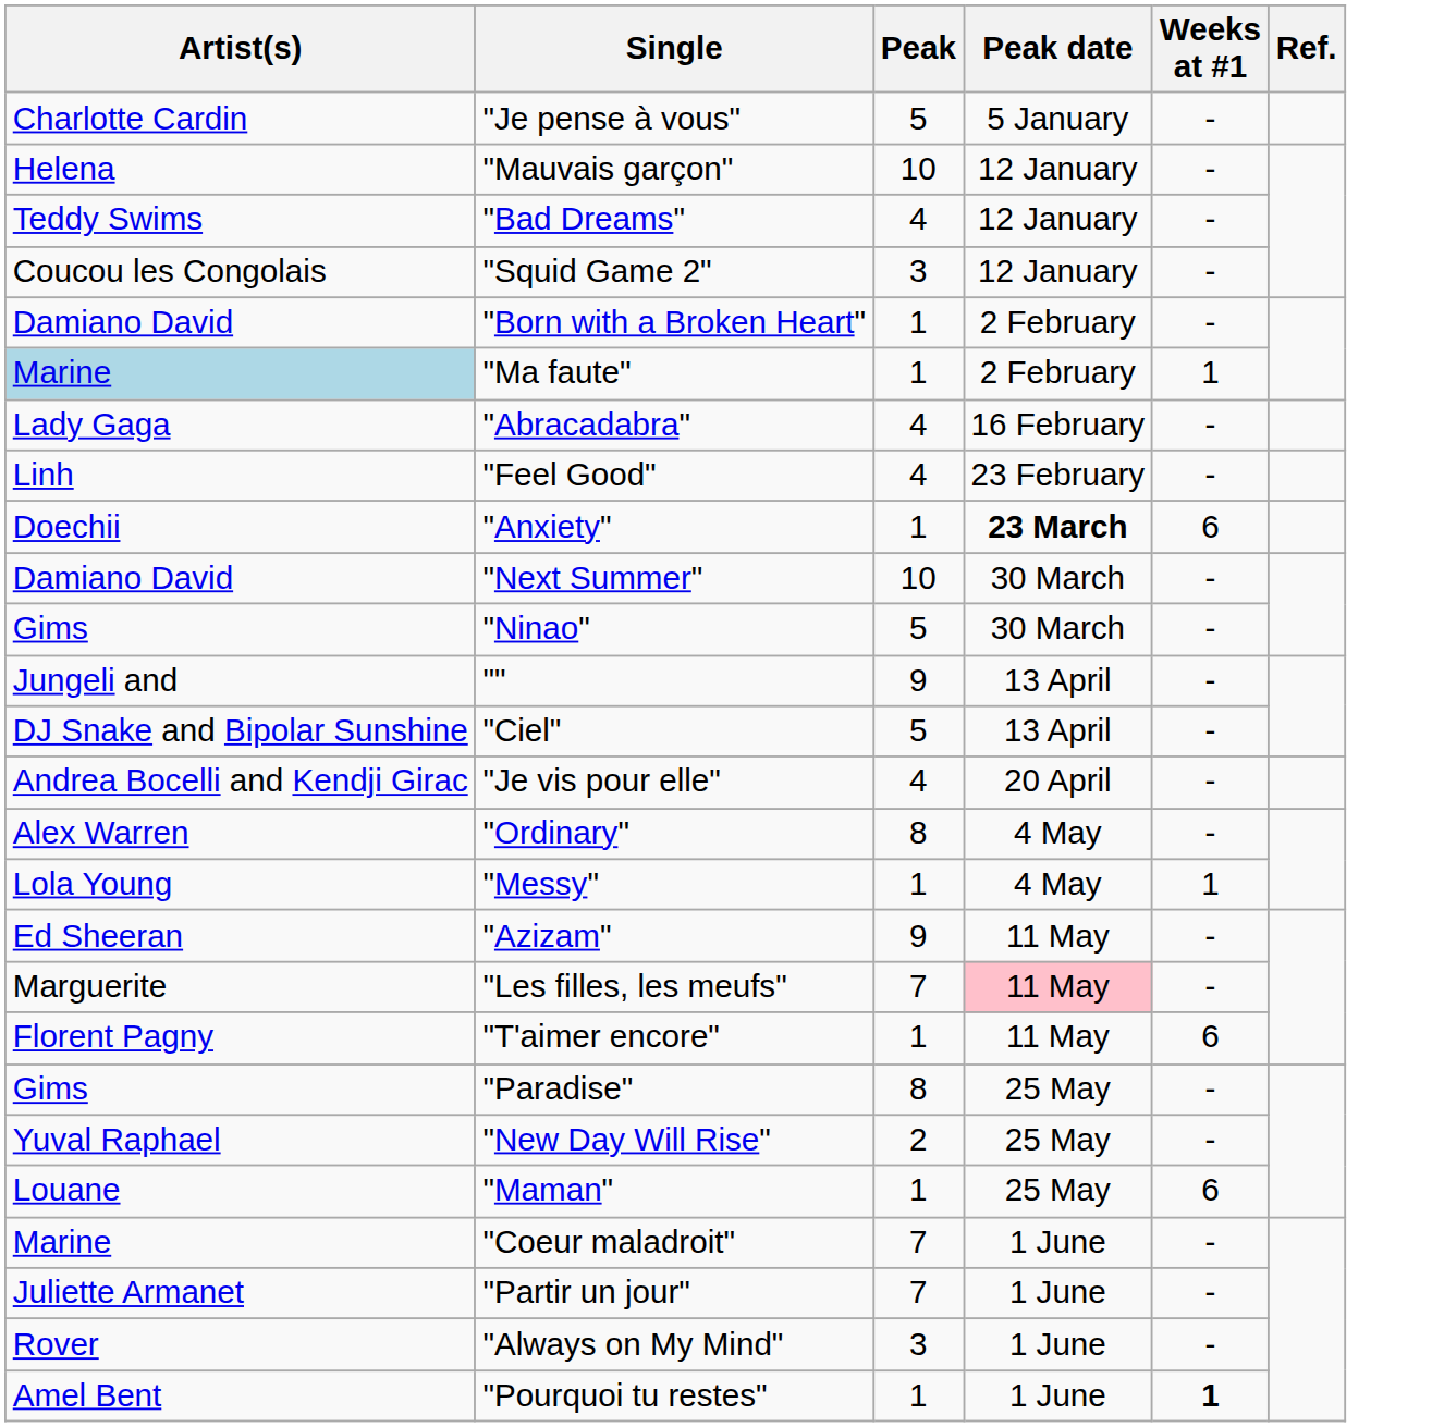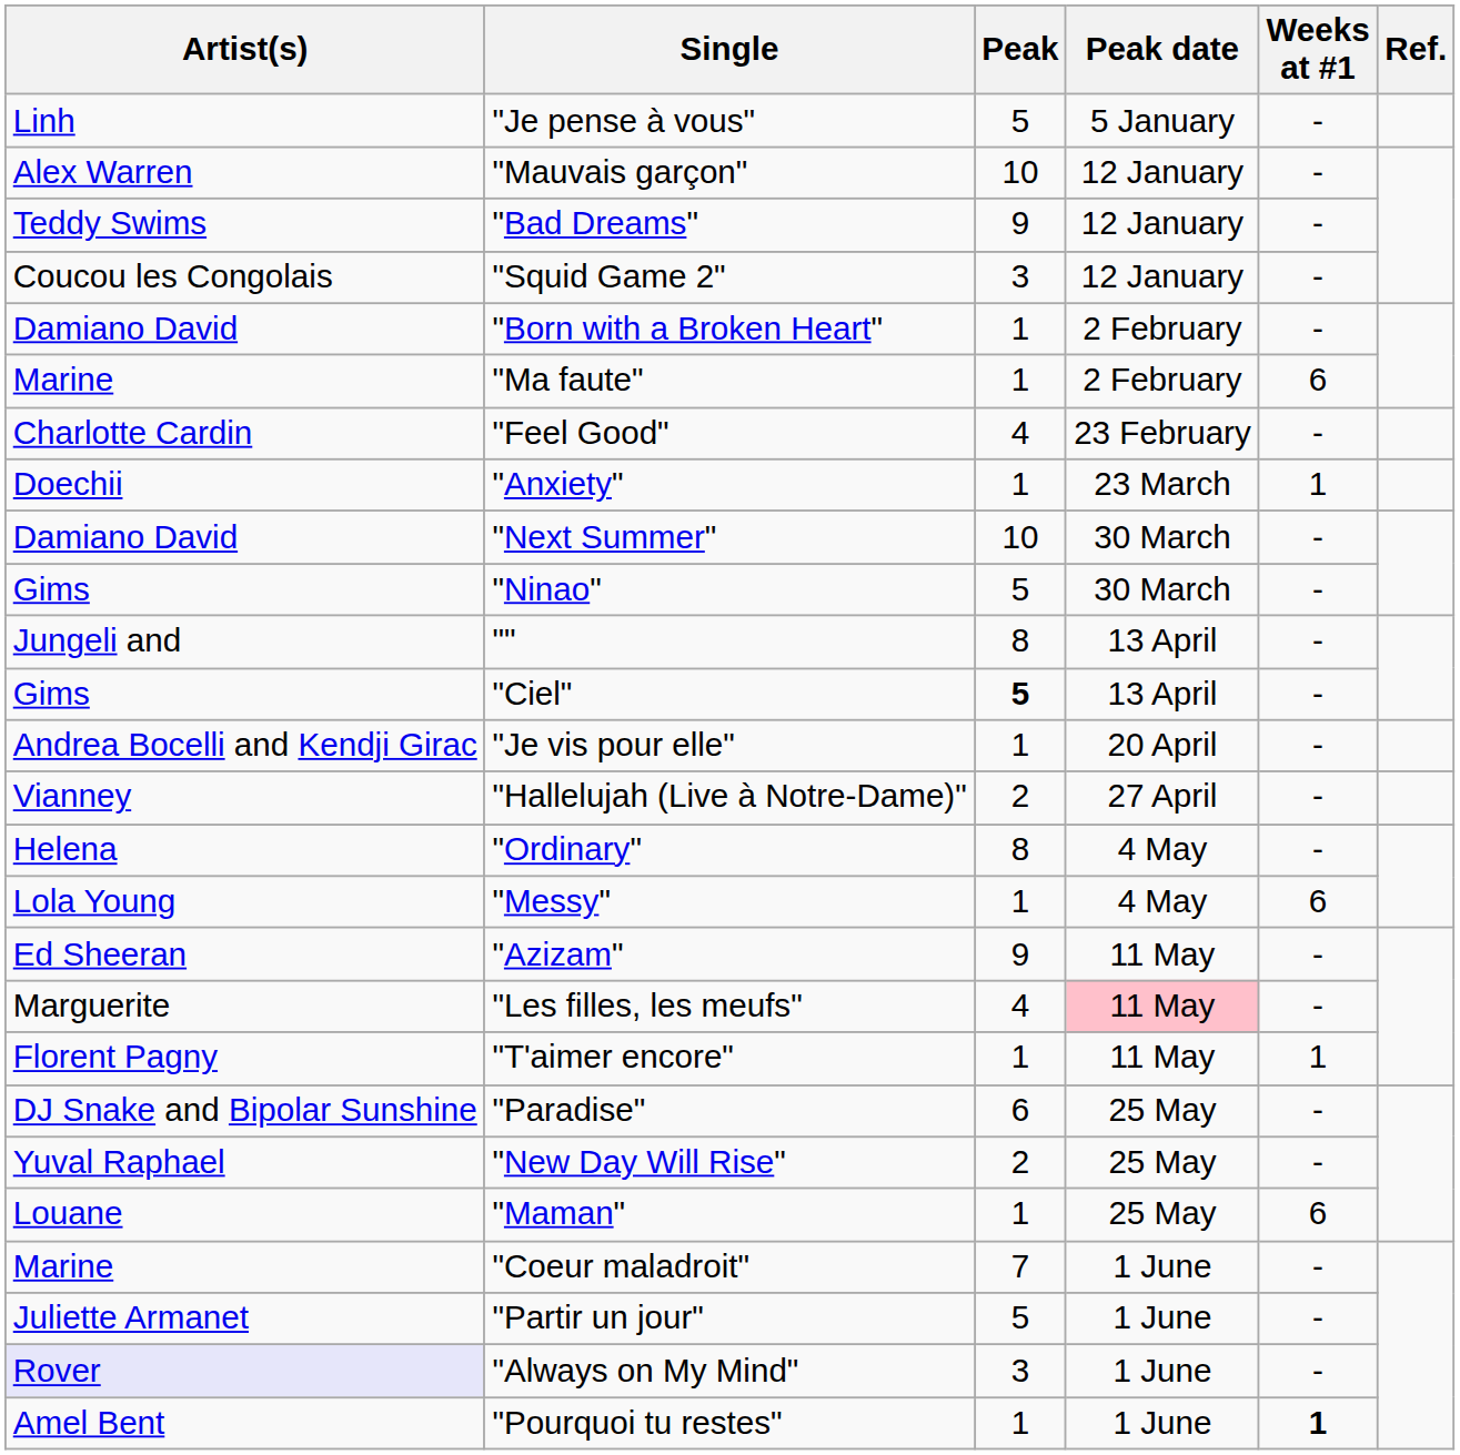 <table class="wikitable sortable">
 <tr>
 <th>Artist(s)</th>
 <th>Single</th>
 <th>Peak</th>
 <th>Peak date</th>
 <th>Weeks<br>at #1</th>
 <th>Ref.</th>
 </tr>
 <tr>
-<td><a href='#'>Charlotte Cardin</a></td>
+<td><a href='#'>Linh</a></td>
 <td>"Je pense à vous"</td>
 <td style="text-align: center;">5</td>
 <td style="text-align: center;">5 January</td>
 <td style="text-align: center;">-</td>
 <td style="text-align: center;"></td>
 </tr>
 <tr>
-<td><a href='#'>Helena</a></td>
+<td><a href='#'>Alex Warren</a></td>
 <td>"Mauvais garçon"</td>
 <td style="text-align: center;">10</td>
 <td style="text-align: center;">12 January</td>
 <td style="text-align: center;">-</td>
 <td style="text-align: center;" rowspan="3"></td>
 </tr>
 <tr>
 <td><a href='#'>Teddy Swims</a></td>
 <td>"<a href='#'>Bad Dreams</a>"</td>
-<td style="text-align: center;">4</td>
+<td style="text-align: center;">9</td>
 <td style="text-align: center;">12 January</td>
 <td style="text-align: center;">-</td>
 </tr>
 <tr>
 <td>Coucou les Congolais</td>
 <td>"Squid Game 2"</td>
 <td style="text-align: center;">3</td>
 <td style="text-align: center;">12 January</td>
 <td style="text-align: center;">-</td>
 </tr>
 <tr>
 <td><a href='#'>Damiano David</a></td>
 <td>"<a href='#'>Born with a Broken Heart</a>"</td>
 <td style="text-align: center;">1</td>
 <td style="text-align: center;">2 February</td>
 <td style="text-align: center;">-</td>
 <td style="text-align: center;" rowspan="2"></td>
 </tr>
 <tr>
-<td style="background: lightblue;"><a href='#'>Marine</a></td>
+<td><a href='#'>Marine</a></td>
 <td>"Ma faute"</td>
 <td style="text-align: center;">1</td>
 <td style="text-align: center;">2 February</td>
-<td style="text-align: center;">1</td>
+<td style="text-align: center;">6</td>
 </tr>
 <tr>
-<td><a href='#'>Lady Gaga</a></td>
-<td>"<a href='#'>Abracadabra</a>"</td>
-<td style="text-align: center;">4</td>
-<td style="text-align: center;">16 February</td>
-<td style="text-align: center;">-</td>
-<td style="text-align: center;"></td>
-</tr>
-<tr>
-<td><a href='#'>Linh</a></td>
+<td><a href='#'>Charlotte Cardin</a></td>
 <td>"Feel Good"</td>
 <td style="text-align: center;">4</td>
 <td style="text-align: center;">23 February</td>
 <td style="text-align: center;">-</td>
 <td style="text-align: center;"></td>
 </tr>
 <tr>
 <td><a href='#'>Doechii</a></td>
 <td>"<a href='#'>Anxiety</a>"</td>
 <td style="text-align: center;">1</td>
-<td style="text-align: center;"><strong>23 March</strong></td>
-<td style="text-align: center;">6</td>
+<td style="text-align: center;">23 March</td>
+<td style="text-align: center;">1</td>
 <td style="text-align: center;"></td>
 </tr>
 <tr>
 <td><a href='#'>Damiano David</a></td>
 <td>"<a href='#'>Next Summer</a>"</td>
 <td style="text-align: center;">10</td>
 <td style="text-align: center;">30 March</td>
 <td style="text-align: center;">-</td>
 <td style="text-align: center;" rowspan="2"></td>
 </tr>
 <tr>
 <td><a href='#'>Gims</a></td>
 <td>"<a href='#'>Ninao</a>"</td>
 <td style="text-align: center;">5</td>
 <td style="text-align: center;">30 March</td>
 <td style="text-align: center;">-</td>
 </tr>
 <tr>
 <td><a href='#'>Jungeli</a> and </td>
 <td>""</td>
-<td style="text-align: center;">9</td>
+<td style="text-align: center;">8</td>
 <td style="text-align: center;">13 April</td>
 <td style="text-align: center;">-</td>
 <td style="text-align: center;" rowspan="2"></td>
 </tr>
 <tr>
-<td><a href='#'>DJ Snake</a> and <a href='#'>Bipolar Sunshine</a></td>
+<td><a href='#'>Gims</a></td>
 <td>"Ciel"</td>
-<td style="text-align: center;">5</td>
+<td style="text-align: center;"><strong>5</strong></td>
 <td style="text-align: center;">13 April</td>
 <td style="text-align: center;">-</td>
 </tr>
 <tr>
 <td><a href='#'>Andrea Bocelli</a> and <a href='#'>Kendji Girac</a></td>
 <td>"Je vis pour elle"</td>
-<td style="text-align: center;">4</td>
+<td style="text-align: center;">1</td>
 <td style="text-align: center;">20 April</td>
 <td style="text-align: center;">-</td>
 <td style="text-align: center;"></td>
 </tr>
 <tr>
-<td><a href='#'>Alex Warren</a></td>
+<td><a href='#'>Vianney</a></td>
+<td>"Hallelujah (Live à Notre-Dame)"</td>
+<td style="text-align: center;">2</td>
+<td style="text-align: center;">27 April</td>
+<td style="text-align: center;">-</td>
+<td style="text-align: center;"></td>
+</tr>
+<tr>
+<td><a href='#'>Helena</a></td>
 <td>"<a href='#'>Ordinary</a>"</td>
 <td style="text-align: center;">8</td>
 <td style="text-align: center;">4 May</td>
 <td style="text-align: center;">-</td>
 <td style="text-align: center;" rowspan="2"></td>
 </tr>
 <tr>
 <td><a href='#'>Lola Young</a></td>
 <td>"<a href='#'>Messy</a>"</td>
 <td style="text-align: center;">1</td>
 <td style="text-align: center;">4 May</td>
-<td style="text-align: center;">1</td>
+<td style="text-align: center;">6</td>
 </tr>
 <tr>
 <td><a href='#'>Ed Sheeran</a></td>
 <td>"<a href='#'>Azizam</a>"</td>
 <td style="text-align: center;">9</td>
 <td style="text-align: center;">11 May</td>
 <td style="text-align: center;">-</td>
 <td style="text-align: center;" rowspan="3"></td>
 </tr>
 <tr>
 <td>Marguerite</td>
 <td>"Les filles, les meufs"</td>
-<td style="text-align: center;">7</td>
+<td style="text-align: center;">4</td>
 <td style="background: pink; text-align: center;">11 May</td>
 <td style="text-align: center;">-</td>
 </tr>
 <tr>
 <td><a href='#'>Florent Pagny</a></td>
 <td>"T'aimer encore"</td>
 <td style="text-align: center;">1</td>
 <td style="text-align: center;">11 May</td>
-<td style="text-align: center;">6</td>
+<td style="text-align: center;">1</td>
 </tr>
 <tr>
-<td><a href='#'>Gims</a></td>
+<td><a href='#'>DJ Snake</a> and <a href='#'>Bipolar Sunshine</a></td>
 <td>"Paradise"</td>
-<td style="text-align: center;">8</td>
+<td style="text-align: center;">6</td>
 <td style="text-align: center;">25 May</td>
 <td style="text-align: center;">-</td>
 <td style="text-align: center;" rowspan="3"></td>
 </tr>
 <tr>
 <td><a href='#'>Yuval Raphael</a></td>
 <td>"<a href='#'>New Day Will Rise</a>"</td>
 <td style="text-align: center;">2</td>
 <td style="text-align: center;">25 May</td>
 <td style="text-align: center;">-</td>
 </tr>
 <tr>
 <td><a href='#'>Louane</a></td>
 <td>"<a href='#'>Maman</a>"</td>
 <td style="text-align: center;">1</td>
 <td style="text-align: center;">25 May</td>
 <td style="text-align: center;">6</td>
 </tr>
 <tr>
 <td><a href='#'>Marine</a></td>
 <td>"Coeur maladroit"</td>
 <td style="text-align: center;">7</td>
 <td style="text-align: center;">1 June</td>
 <td style="text-align: center;">-</td>
 <td style="text-align: center;" rowspan="4"></td>
 </tr>
 <tr>
 <td><a href='#'>Juliette Armanet</a></td>
 <td>"Partir un jour"</td>
-<td style="text-align: center;">7</td>
+<td style="text-align: center;">5</td>
 <td style="text-align: center;">1 June</td>
 <td style="text-align: center;">-</td>
 </tr>
 <tr>
-<td><a href='#'>Rover</a></td>
+<td style="background: lavender;"><a href='#'>Rover</a></td>
 <td>"Always on My Mind"</td>
 <td style="text-align: center;">3</td>
 <td style="text-align: center;">1 June</td>
 <td style="text-align: center;">-</td>
 </tr>
 <tr>
 <td><a href='#'>Amel Bent</a></td>
 <td>"Pourquoi tu restes"</td>
 <td style="text-align: center;">1</td>
 <td style="text-align: center;">1 June</td>
 <td style="text-align: center;"><strong>1</strong></td>
 </tr>
 </table>
